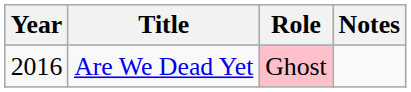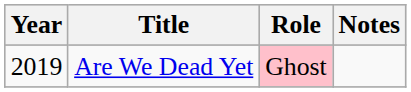 <table class="wikitable sortable">
 <tr>
 <th>Year</th>
 <th>Title</th>
 <th>Role</th>
 <th>Notes</th>
 </tr>
 <tr>
-<td>2016</td>
+<td>2019</td>
 <td><a href='#'>Are We Dead Yet</a></td>
 <td style="background: pink;">Ghost</td>
 <td></td>
 </tr>
 </table>
